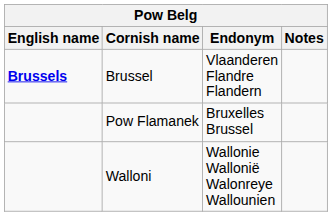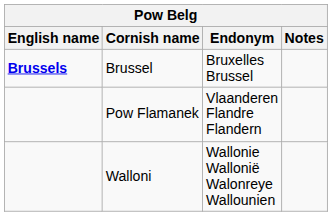 <table class="wikitable sortable">
 <tr>
 <th colspan="24"> Pow Belg</th>
 </tr>
 <tr>
 <th>English name</th>
 <th>Cornish name</th>
 <th>Endonym</th>
 <th>Notes</th>
 </tr>
 <tr>
 <td><strong><a href='#'>Brussels</a></strong></td>
 <td>Brussel</td>
-<td>Vlaanderen<br>Flandre<br>Flandern</td>
+<td>Bruxelles<br>Brussel</td>
 <td></td>
 </tr>
 <tr>
 <td></td>
 <td>Pow Flamanek</td>
-<td>Bruxelles<br>Brussel</td>
+<td>Vlaanderen<br>Flandre<br>Flandern</td>
 <td></td>
 </tr>
 <tr>
 <td></td>
 <td>Walloni</td>
 <td>Wallonie<br>Wallonië<br>Walonreye<br>Wallounien</td>
 <td></td>
 </tr>
 </table>
